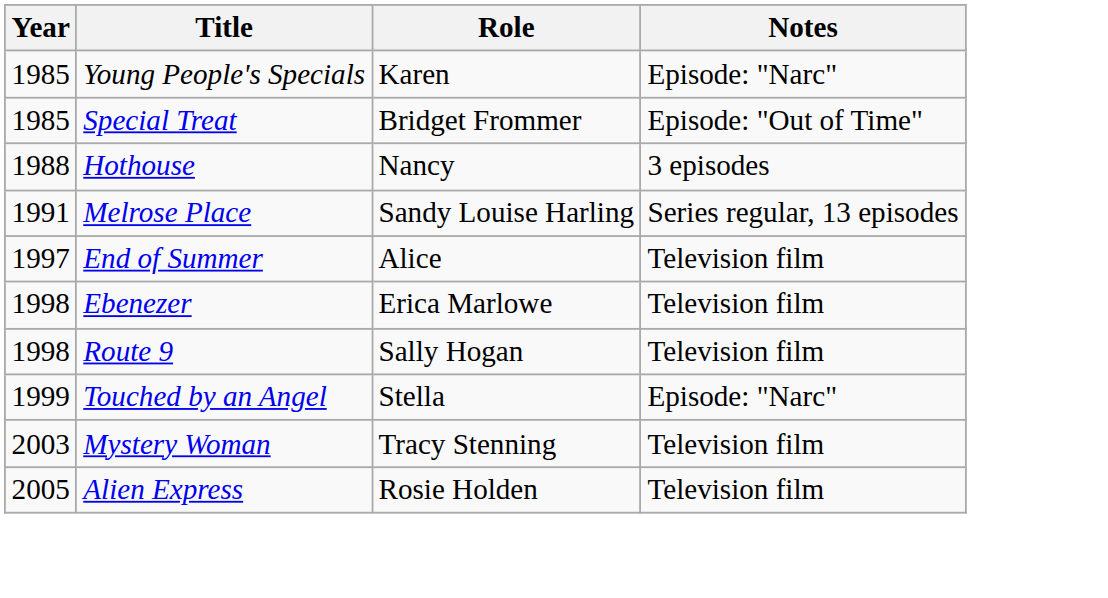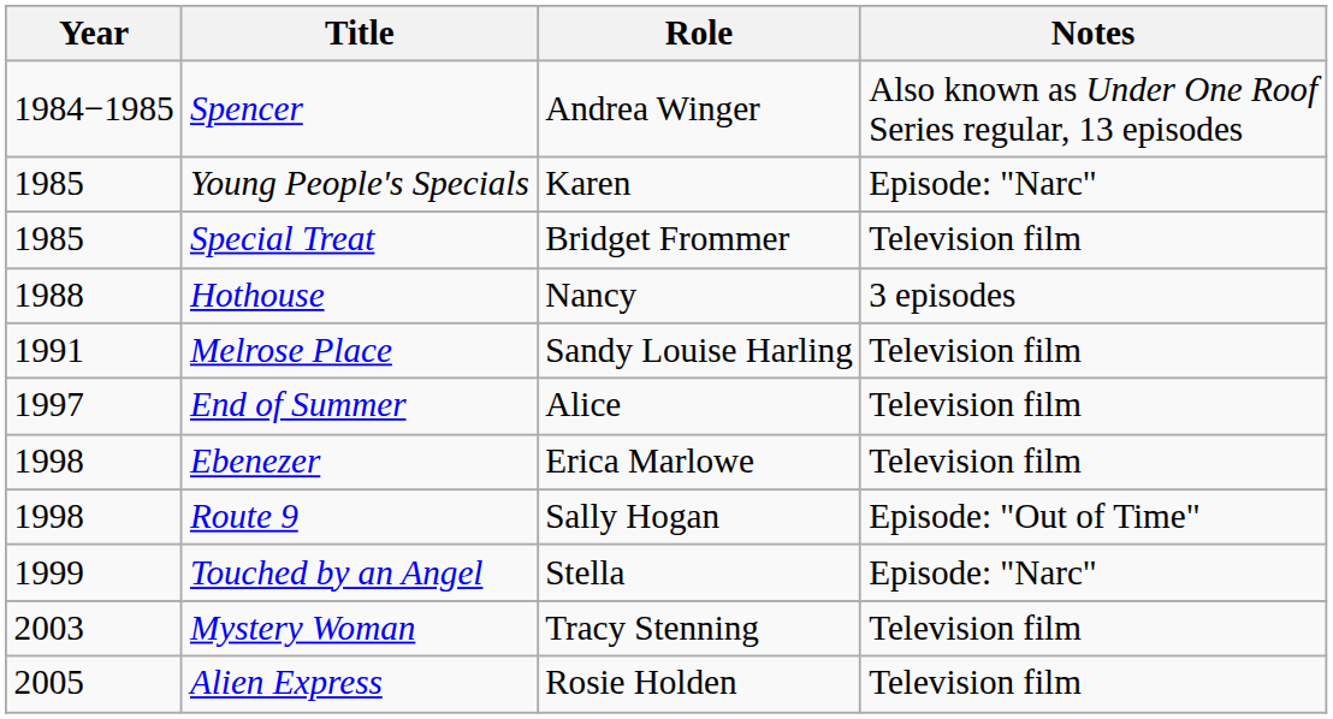 <table class="wikitable sortable">
 <tr>
 <th>Year</th>
 <th>Title</th>
 <th>Role</th>
 <th class="unsortable">Notes</th>
+</tr>
+<tr>
+<td>1984−1985</td>
+<td><em><a href='#'>Spencer</a></em></td>
+<td>Andrea Winger</td>
+<td>Also known as <em>Under One Roof</em><br>Series regular, 13 episodes</td>
 </tr>
 <tr>
 <td>1985</td>
 <td><em>Young People's Specials</em></td>
 <td>Karen</td>
 <td>Episode: "Narc"</td>
 </tr>
 <tr>
 <td>1985</td>
 <td><em><a href='#'>Special Treat</a></em></td>
 <td>Bridget Frommer</td>
-<td>Episode: "Out of Time"</td>
+<td>Television film</td>
 </tr>
 <tr>
 <td>1988</td>
 <td><em><a href='#'>Hothouse</a></em></td>
 <td>Nancy</td>
 <td>3 episodes</td>
 </tr>
 <tr>
 <td>1991</td>
 <td><em><a href='#'>Melrose Place</a></em></td>
 <td>Sandy Louise Harling</td>
-<td>Series regular, 13 episodes</td>
+<td>Television film</td>
 </tr>
 <tr>
 <td>1997</td>
 <td><em><a href='#'>End of Summer</a></em></td>
 <td>Alice</td>
 <td>Television film</td>
 </tr>
 <tr>
 <td>1998</td>
 <td><em><a href='#'>Ebenezer</a></em></td>
 <td>Erica Marlowe</td>
 <td>Television film</td>
 </tr>
 <tr>
 <td>1998</td>
 <td><em><a href='#'>Route 9</a></em></td>
 <td>Sally Hogan</td>
-<td>Television film</td>
+<td>Episode: "Out of Time"</td>
 </tr>
 <tr>
 <td>1999</td>
 <td><em><a href='#'>Touched by an Angel</a></em></td>
 <td>Stella</td>
 <td>Episode: "Narc"</td>
 </tr>
 <tr>
 <td>2003</td>
 <td><em><a href='#'>Mystery Woman</a></em></td>
 <td>Tracy Stenning</td>
 <td>Television film</td>
 </tr>
 <tr>
 <td>2005</td>
 <td><em><a href='#'>Alien Express</a></em></td>
 <td>Rosie Holden</td>
 <td>Television film</td>
 </tr>
 </table>
